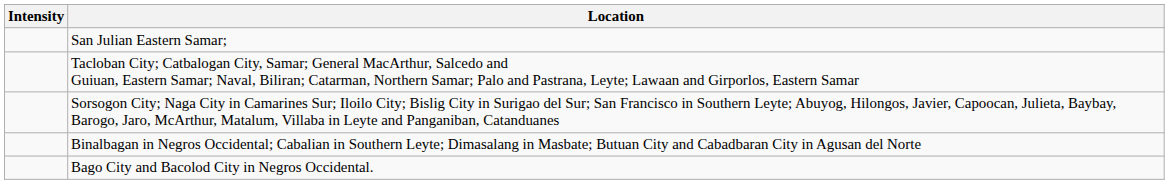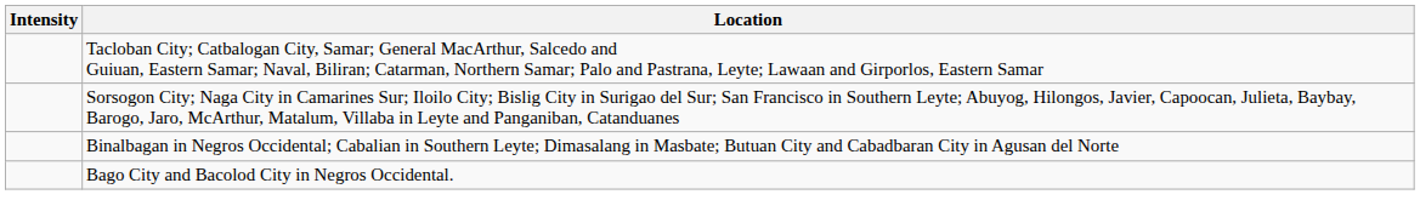 <table class="wikitable">
 <tr>
 <th>Intensity</th>
 <th>Location</th>
-</tr>
-<tr>
-<td></td>
-<td>San Julian Eastern Samar;</td>
 </tr>
 <tr>
 <td></td>
 <td>Tacloban City; Catbalogan City, Samar; General MacArthur, Salcedo and<br>Guiuan, Eastern Samar; Naval, Biliran; Catarman, Northern Samar; Palo and Pastrana, Leyte; Lawaan and Girporlos, Eastern Samar</td>
 </tr>
 <tr>
 <td></td>
 <td>Sorsogon City; Naga City in Camarines Sur; Iloilo City; Bislig City in Surigao del Sur; San Francisco in Southern Leyte; Abuyog, Hilongos, Javier, Capoocan, Julieta, Baybay, Barogo, Jaro, McArthur, Matalum, Villaba in Leyte and Panganiban, Catanduanes</td>
 </tr>
 <tr>
 <td></td>
 <td>Binalbagan in Negros Occidental; Cabalian in Southern Leyte; Dimasalang in Masbate; Butuan City and Cabadbaran City in Agusan del Norte</td>
 </tr>
 <tr>
 <td></td>
 <td>Bago City and Bacolod City in Negros Occidental.</td>
 </tr>
 </table>
